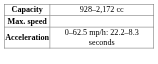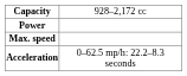 <table border="1" cellpadding="1" cellspacing="0" style="font-size: 85%; border: gray solid 1px; border-collapse: collapse; text-align: center; width: 40%;">
 <tr>
 <td><strong>Capacity</strong></td>
 <td>928–2,172 cc</td>
+</tr>
+<tr>
+<td><strong>Power</strong></td>
+<td></td>
 </tr>
 <tr>
 <td><strong>Max. speed</strong></td>
 <td></td>
 </tr>
 <tr>
 <td><strong>Acceleration</strong></td>
 <td>0–62.5 mp/h: 22.2–8.3 seconds</td>
 </tr>
 </table>
